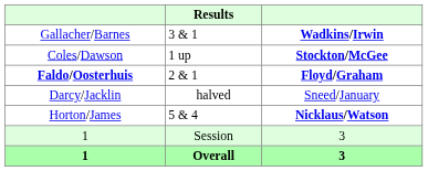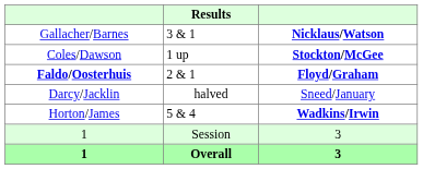 <table border="1" cellpadding="3" style="border-collapse:collapse; text-align:center;">
 <tr style="background:#dfd;">
 <th style="width:12em;"> </th>
 <th style="width:7em;">Results</th>
 <th style="width:12em;"></th>
 </tr>
 <tr>
 <td><a href='#'>Gallacher</a>/<a href='#'>Barnes</a></td>
 <td align=left> 3 & 1</td>
-<td><strong><a href='#'>Wadkins</a>/<a href='#'>Irwin</a></strong></td>
+<td><strong><a href='#'>Nicklaus</a>/<a href='#'>Watson</a></strong></td>
 </tr>
 <tr>
 <td><a href='#'>Coles</a>/<a href='#'>Dawson</a></td>
 <td align=left> 1 up</td>
 <td><strong><a href='#'>Stockton</a>/<a href='#'>McGee</a></strong></td>
 </tr>
 <tr>
 <td><strong><a href='#'>Faldo</a>/<a href='#'>Oosterhuis</a></strong></td>
 <td align=left> 2 & 1</td>
 <td><strong><a href='#'>Floyd</a>/<a href='#'>Graham</a></strong></td>
 </tr>
 <tr>
 <td><a href='#'>Darcy</a>/<a href='#'>Jacklin</a></td>
 <td>halved</td>
 <td><a href='#'>Sneed</a>/<a href='#'>January</a></td>
 </tr>
 <tr>
 <td><a href='#'>Horton</a>/<a href='#'>James</a></td>
 <td align=left> 5 & 4</td>
-<td><strong><a href='#'>Nicklaus</a>/<a href='#'>Watson</a></strong></td>
+<td><strong><a href='#'>Wadkins</a>/<a href='#'>Irwin</a></strong></td>
 </tr>
 <tr style="background:#dfd;">
 <td>1</td>
 <td>Session</td>
 <td>3</td>
 </tr>
 <tr style="background:#afa;">
 <th>1</th>
 <th>Overall</th>
 <th>3</th>
 </tr>
 </table>
